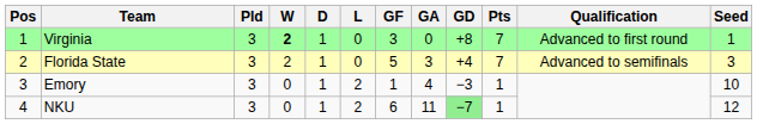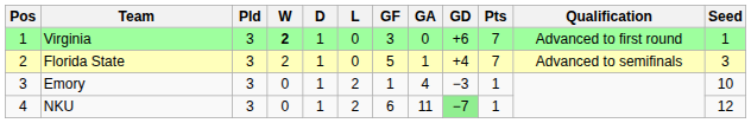 <table class="wikitable" style="text-align:center; margin: 1em auto">
 <tr>
 <th style="width:2em">Pos</th>
 <th style="width:13em">Team</th>
 <th style="width:2em">Pld</th>
 <th style="width:2em">W</th>
 <th style="width:2em">D</th>
 <th style="width:2em">L</th>
 <th style="width:2em">GF</th>
 <th style="width:2em">GA</th>
 <th style="width:2em">GD</th>
 <th style="width:2em">Pts</th>
 <th style="width:13em">Qualification</th>
 <th>Seed</th>
 </tr>
 <tr bgcolor="#9eff9e">
 <td>1</td>
 <td style="text-align:left">Virginia</td>
 <td>3</td>
 <td><strong>2</strong></td>
 <td>1</td>
 <td>0</td>
 <td>3</td>
 <td>0</td>
-<td>+8</td>
+<td>+6</td>
 <td>7</td>
 <td>Advanced to first round</td>
 <td>1</td>
 </tr>
 <tr bgcolor="#ffffbb">
 <td>2</td>
 <td style="text-align:left">Florida State</td>
 <td>3</td>
 <td>2</td>
 <td>1</td>
 <td>0</td>
 <td>5</td>
-<td>3</td>
+<td>1</td>
 <td>+4</td>
 <td>7</td>
 <td>Advanced to semifinals</td>
 <td>3</td>
 </tr>
 <tr>
 <td>3</td>
 <td style="text-align:left">Emory</td>
 <td>3</td>
 <td>0</td>
 <td>1</td>
 <td>2</td>
 <td>1</td>
 <td>4</td>
 <td>−3</td>
 <td>1</td>
 <td rowspan="2"></td>
 <td>10</td>
 </tr>
 <tr>
 <td>4</td>
 <td style="text-align:left">NKU</td>
 <td>3</td>
 <td>0</td>
 <td>1</td>
 <td>2</td>
 <td>6</td>
 <td>11</td>
 <td style="background: lightgreen;">−7</td>
 <td>1</td>
 <td>12</td>
 </tr>
 </table>
